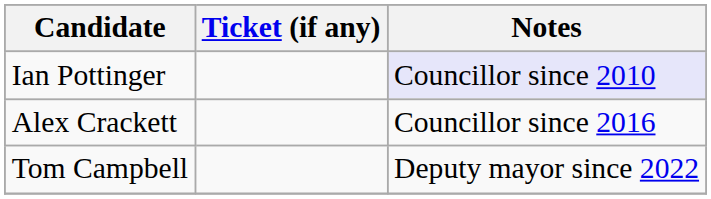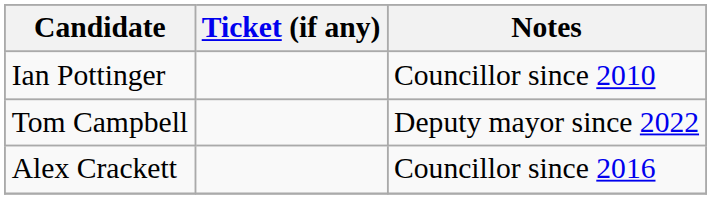 <table class="wikitable">
 <tr>
 <th>Candidate</th>
 <th><a href='#'>Ticket</a> (if any)</th>
 <th>Notes</th>
 </tr>
 <tr>
 <td>Ian Pottinger</td>
 <td></td>
-<td style="background: lavender;">Councillor since <a href='#'>2010</a></td>
+<td>Councillor since <a href='#'>2010</a></td>
+</tr>
+<tr>
+<td>Tom Campbell</td>
+<td></td>
+<td>Deputy mayor since <a href='#'>2022</a></td>
 </tr>
 <tr>
 <td>Alex Crackett</td>
 <td></td>
 <td>Councillor since <a href='#'>2016</a></td>
 </tr>
 <tr>
-<td>Tom Campbell</td>
-<td></td>
-<td>Deputy mayor since <a href='#'>2022</a></td>
-</tr>
-<tr>
 </tr>
 </table>
